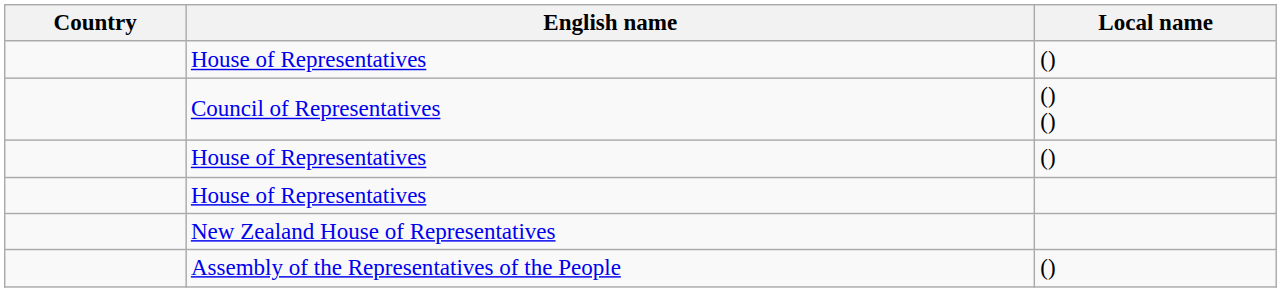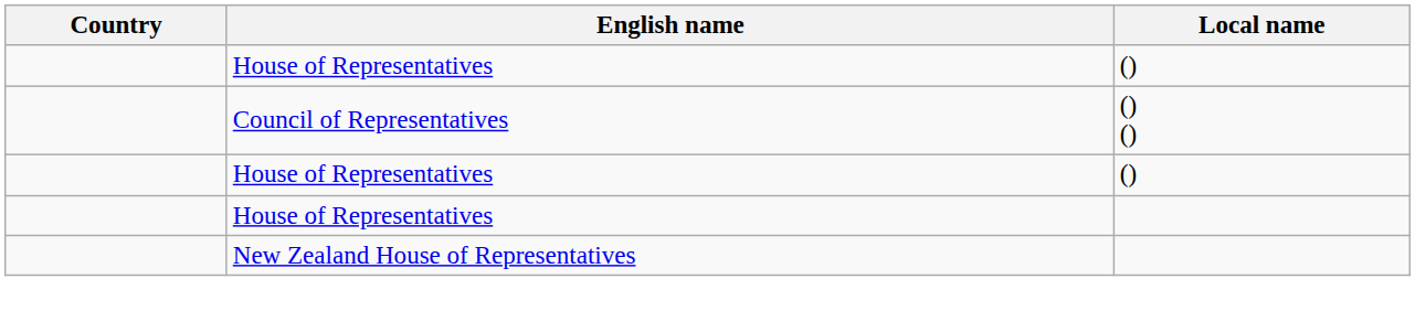 <table class="wikitable" style="width: 100%;">
 <tr>
 <th>Country</th>
 <th>English name</th>
 <th>Local name</th>
 </tr>
 <tr>
 <td></td>
 <td><a href='#'>House of Representatives</a></td>
 <td> ()<br></td>
 </tr>
 <tr>
 <td></td>
 <td><a href='#'>Council of Representatives</a></td>
 <td> ()<br> ()</td>
 </tr>
 <tr>
 <td></td>
 <td><a href='#'>House of Representatives</a></td>
 <td> ()</td>
 </tr>
 <tr>
 <td></td>
 <td><a href='#'>House of Representatives</a></td>
 <td></td>
 </tr>
 <tr>
 <td></td>
 <td><a href='#'>New Zealand House of Representatives</a></td>
 <td></td>
 </tr>
-<tr>
-<td></td>
-<td><a href='#'>Assembly of the Representatives of the People</a></td>
-<td> ()<br></td>
-</tr>
 </table>
